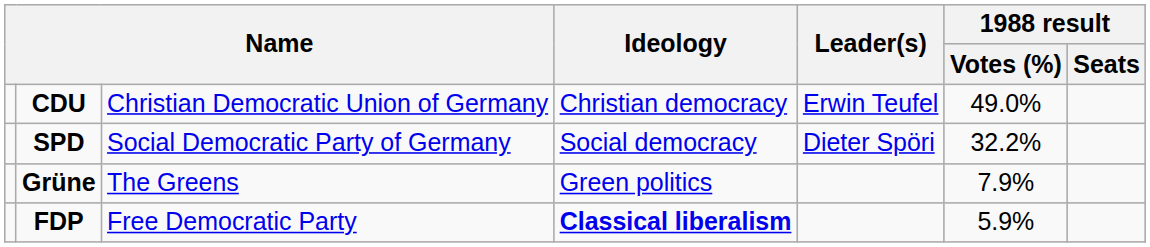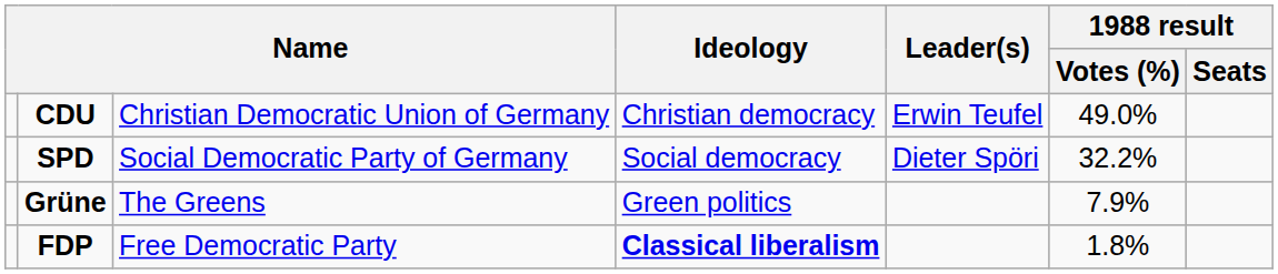 <table class="wikitable">
 <tr>
 <th rowspan=2 colspan=3>Name</th>
 <th rowspan=2>Ideology</th>
 <th rowspan=2>Leader(s)</th>
 <th colspan=2>1988 result</th>
 </tr>
 <tr>
 <th>Votes (%)</th>
 <th>Seats</th>
 </tr>
 <tr>
 <td bgcolor=></td>
 <td align=center><strong>CDU</strong></td>
 <td><a href='#'>Christian Democratic Union of Germany</a><br></td>
 <td><a href='#'>Christian democracy</a></td>
 <td><a href='#'>Erwin Teufel</a></td>
 <td align=center>49.0%</td>
 <td></td>
 </tr>
 <tr>
 <td bgcolor=></td>
 <td align=center><strong>SPD</strong></td>
 <td><a href='#'>Social Democratic Party of Germany</a><br></td>
 <td><a href='#'>Social democracy</a></td>
 <td><a href='#'>Dieter Spöri</a></td>
 <td align=center>32.2%</td>
 <td></td>
 </tr>
 <tr>
 <td bgcolor=></td>
 <td align=center><strong>Grüne</strong></td>
 <td><a href='#'>The Greens</a><br></td>
 <td><a href='#'>Green politics</a></td>
 <td></td>
 <td align=center>7.9%</td>
 <td></td>
 </tr>
 <tr>
 <td bgcolor=></td>
 <td align=center><strong>FDP</strong></td>
 <td><a href='#'>Free Democratic Party</a><br></td>
 <td><strong><a href='#'>Classical liberalism</a></strong></td>
 <td></td>
-<td align=center>5.9%</td>
+<td align=center>1.8%</td>
 <td></td>
 </tr>
 </table>
